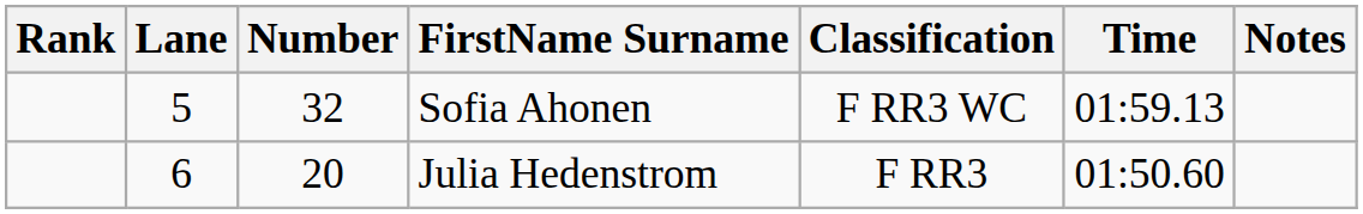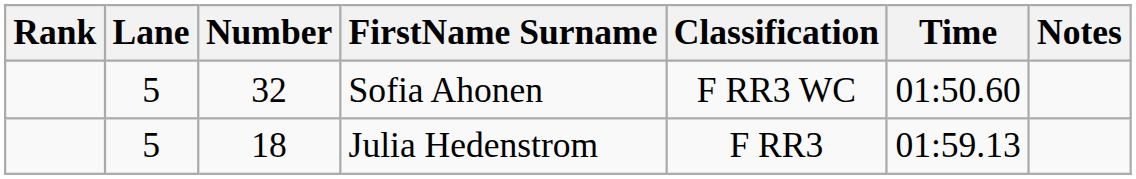 <table class="wikitable sortable" style="text-align:center">
 <tr>
 <th>Rank</th>
 <th>Lane</th>
 <th>Number</th>
 <th>FirstName Surname</th>
 <th>Classification</th>
 <th>Time</th>
 <th>Notes</th>
 </tr>
 <tr>
 <td></td>
 <td>5</td>
 <td>32</td>
 <td style="text-align:left"> Sofia Ahonen</td>
 <td>F RR3 WC</td>
-<td>01:59.13</td>
+<td>01:50.60</td>
 <td></td>
 </tr>
 <tr>
 <td></td>
-<td>6</td>
-<td>20</td>
+<td>5</td>
+<td>18</td>
 <td style="text-align:left"> Julia Hedenstrom</td>
 <td>F RR3</td>
-<td>01:50.60</td>
+<td>01:59.13</td>
 <td></td>
 </tr>
 </table>
